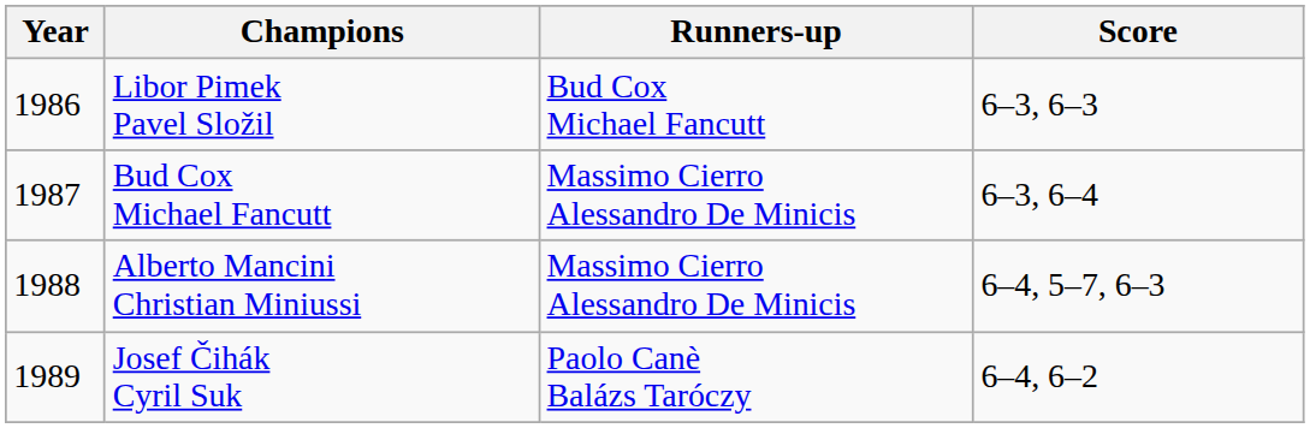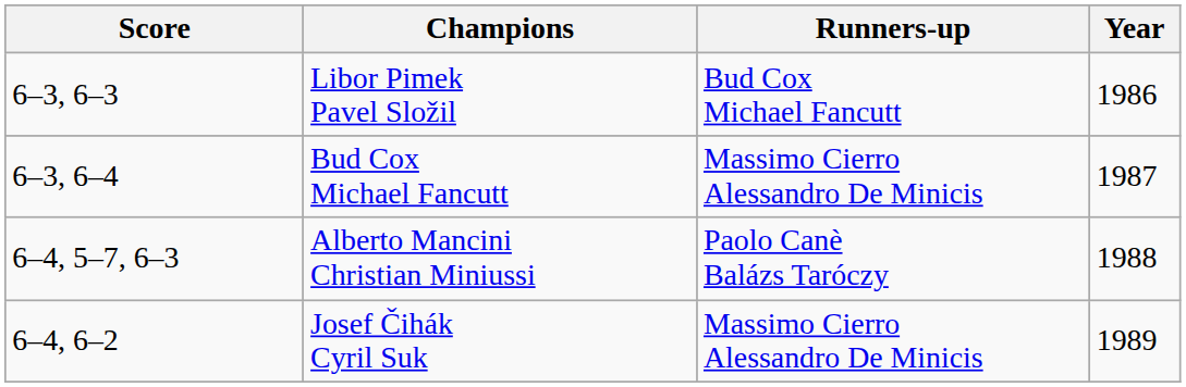 <table class="wikitable">
 <tr>
-<th style="width:40px">Year</th>
+<th style="width:150px" class="unsortable">Score</th>
 <th style="width:200px">Champions</th>
 <th style="width:200px">Runners-up</th>
-<th style="width:150px" class="unsortable">Score</th>
+<th style="width:40px">Year</th>
 </tr>
 <tr>
-<td>1986</td>
+<td>6–3, 6–3</td>
 <td> <a href='#'>Libor Pimek</a><br> <a href='#'>Pavel Složil</a></td>
 <td> <a href='#'>Bud Cox</a><br> <a href='#'>Michael Fancutt</a></td>
-<td>6–3, 6–3</td>
+<td>1986</td>
 </tr>
 <tr>
-<td>1987</td>
+<td>6–3, 6–4</td>
 <td> <a href='#'>Bud Cox</a><br> <a href='#'>Michael Fancutt</a></td>
 <td> <a href='#'>Massimo Cierro</a><br> <a href='#'>Alessandro De Minicis</a></td>
-<td>6–3, 6–4</td>
+<td>1987</td>
 </tr>
 <tr>
+<td>6–4, 5–7, 6–3</td>
+<td> <a href='#'>Alberto Mancini</a><br> <a href='#'>Christian Miniussi</a></td>
+<td> <a href='#'>Paolo Canè</a><br> <a href='#'>Balázs Taróczy</a></td>
 <td>1988</td>
-<td> <a href='#'>Alberto Mancini</a><br> <a href='#'>Christian Miniussi</a></td>
-<td> <a href='#'>Massimo Cierro</a><br> <a href='#'>Alessandro De Minicis</a></td>
-<td>6–4, 5–7, 6–3</td>
 </tr>
 <tr>
+<td>6–4, 6–2</td>
+<td> <a href='#'>Josef Čihák</a><br> <a href='#'>Cyril Suk</a></td>
+<td> <a href='#'>Massimo Cierro</a><br> <a href='#'>Alessandro De Minicis</a></td>
 <td>1989</td>
-<td> <a href='#'>Josef Čihák</a><br> <a href='#'>Cyril Suk</a></td>
-<td> <a href='#'>Paolo Canè</a><br> <a href='#'>Balázs Taróczy</a></td>
-<td>6–4, 6–2</td>
 </tr>
 </table>
